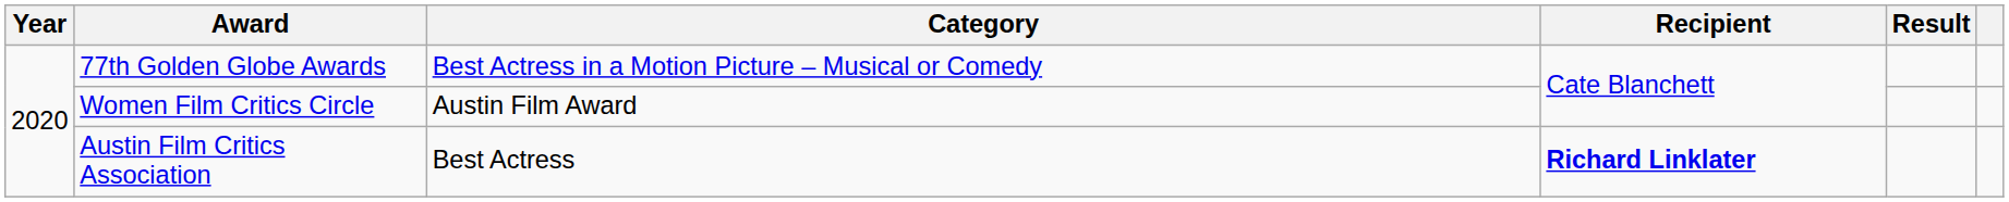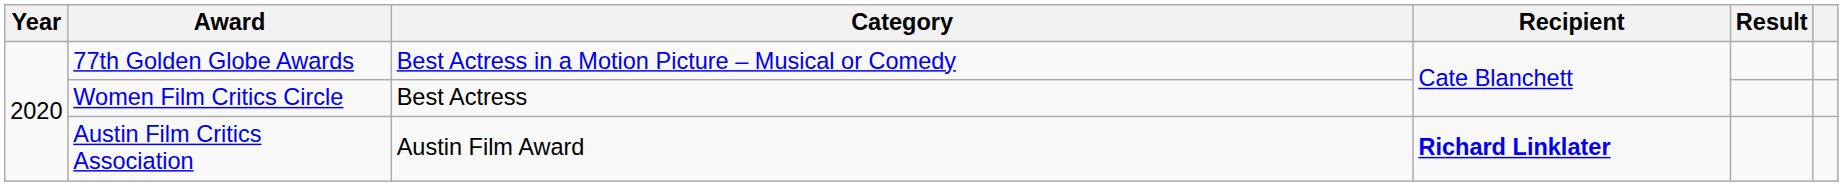 <table class="wikitable sortable">
 <tr>
 <th scope="col" style="width:1em;">Year</th>
 <th scope="col" style="width:19em;">Award</th>
 <th scope="col" style="width:70em;">Category</th>
 <th scope="col" style="width:19em;">Recipient</th>
 <th scope="col" style="width:3em;">Result</th>
 <th scope="col" style="width:1em;"class="unsortable"></th>
 </tr>
 <tr>
 <td rowspan="3">2020</td>
 <td><a href='#'>77th Golden Globe Awards</a></td>
 <td><a href='#'>Best Actress in a Motion Picture – Musical or Comedy</a></td>
 <td rowspan=2><a href='#'>Cate Blanchett</a></td>
 <td></td>
 <td></td>
 </tr>
 <tr>
 <td><a href='#'>Women Film Critics Circle</a></td>
-<td>Austin Film Award</td>
+<td>Best Actress</td>
 <td></td>
 <td></td>
 </tr>
 <tr>
 <td><a href='#'>Austin Film Critics Association</a></td>
-<td>Best Actress</td>
+<td>Austin Film Award</td>
 <td><strong><a href='#'>Richard Linklater</a></strong></td>
 <td></td>
 <td></td>
 </tr>
 </table>
